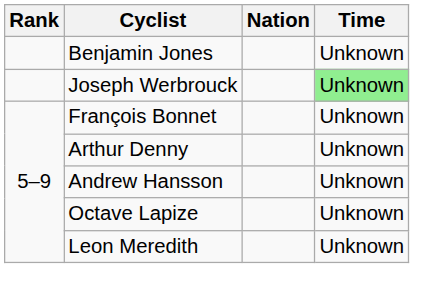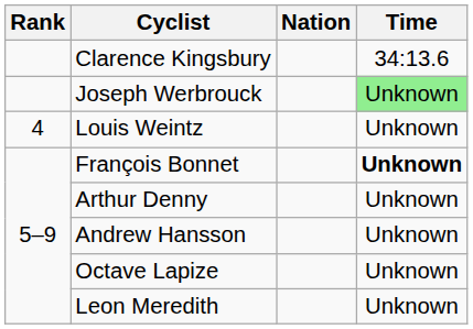 <table class="wikitable sortable">
 <tr>
 <th>Rank</th>
 <th>Cyclist</th>
 <th>Nation</th>
 <th>Time</th>
 </tr>
 <tr>
 <td align=center></td>
-<td>Benjamin Jones</td>
+<td>Clarence Kingsbury</td>
 <td></td>
-<td align=center>Unknown</td>
+<td align=center>34:13.6</td>
 </tr>
 <tr>
 <td align=center></td>
 <td>Joseph Werbrouck</td>
 <td></td>
 <td align=center style="background: lightgreen;">Unknown</td>
 </tr>
 <tr>
+<td align=center>4</td>
+<td>Louis Weintz</td>
+<td></td>
+<td align=center>Unknown</td>
+</tr>
+<tr>
 <td align=center rowspan=5>5–9</td>
 <td>François Bonnet</td>
 <td></td>
-<td align=center>Unknown</td>
+<td align=center><strong>Unknown</strong></td>
 </tr>
 <tr>
 <td>Arthur Denny</td>
 <td></td>
 <td align=center>Unknown</td>
 </tr>
 <tr>
 <td>Andrew Hansson</td>
 <td></td>
 <td align=center>Unknown</td>
 </tr>
 <tr>
 <td>Octave Lapize</td>
 <td></td>
 <td align=center>Unknown</td>
 </tr>
 <tr>
 <td>Leon Meredith</td>
 <td></td>
 <td align=center>Unknown</td>
 </tr>
 </table>
